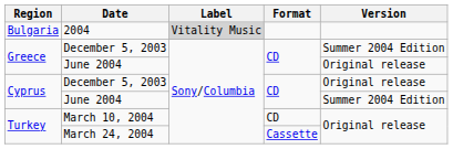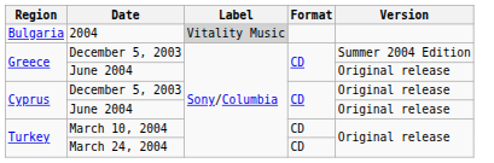 <table class="wikitable">
 <tr>
 <th>Region</th>
 <th>Date</th>
 <th>Label</th>
 <th>Format</th>
 <th>Version</th>
 </tr>
 <tr>
 <td><a href='#'>Bulgaria</a></td>
 <td>2004</td>
 <td style="background: lightgrey;">Vitality Music</td>
 <td></td>
 <td></td>
 </tr>
 <tr>
 <td rowspan="2"><a href='#'>Greece</a></td>
 <td>December 5, 2003</td>
 <td rowspan="6"><a href='#'>Sony</a>/<a href='#'>Columbia</a></td>
 <td rowspan="2"><a href='#'>CD</a></td>
 <td>Summer 2004 Edition</td>
 </tr>
 <tr>
 <td>June 2004</td>
 <td>Original release</td>
 </tr>
 <tr>
 <td rowspan="2"><a href='#'>Cyprus</a></td>
 <td>December 5, 2003</td>
 <td rowspan="2"><a href='#'>CD</a></td>
 <td>Original release</td>
 </tr>
 <tr>
 <td>June 2004</td>
-<td>Summer 2004 Edition</td>
+<td>Original release</td>
 </tr>
 <tr>
 <td rowspan="2"><a href='#'>Turkey</a></td>
 <td>March 10, 2004</td>
 <td>CD</td>
 <td rowspan="2">Original release</td>
 </tr>
 <tr>
 <td>March 24, 2004</td>
-<td><a href='#'>Cassette</a></td>
+<td>CD</td>
 </tr>
 </table>
